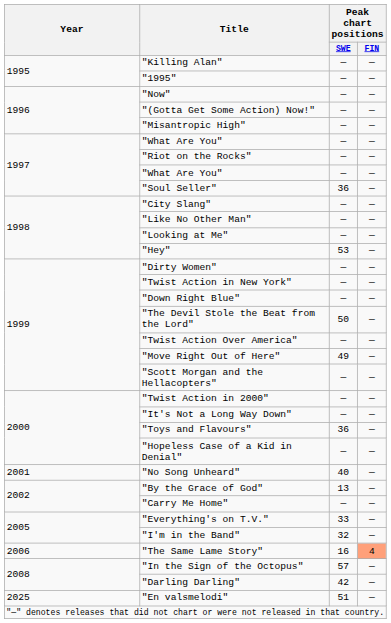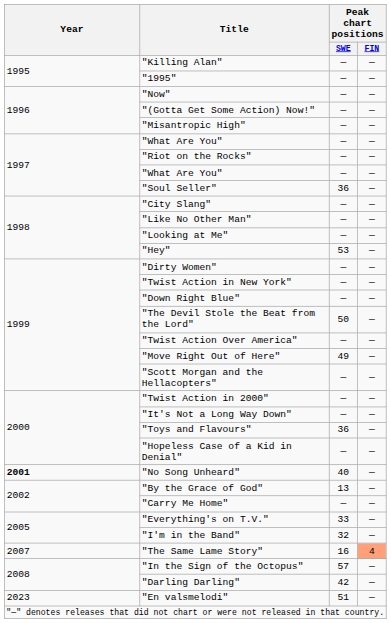 <table class="wikitable" border="1">
 <tr>
 <th rowspan="2">Year</th>
 <th rowspan="2" width="250">Title</th>
 <th colspan="2">Peak chart positions</th>
 </tr>
 <tr>
 <th style="width:3em;font-size:85%;"><a href='#'>SWE</a><br> </th>
 <th style="width:3em;font-size:85%;"><a href='#'>FIN</a><br> </th>
 </tr>
 <tr>
 <td rowspan="2">1995</td>
 <td>"Killing Alan"</td>
 <td align="center">—</td>
 <td align="center">—</td>
 </tr>
 <tr>
 <td>"1995"</td>
 <td align="center">—</td>
 <td align="center">—</td>
 </tr>
 <tr>
 <td rowspan="3">1996</td>
 <td>"Now"</td>
 <td align="center">—</td>
 <td align="center">—</td>
 </tr>
 <tr>
 <td>"(Gotta Get Some Action) Now!"</td>
 <td align="center">—</td>
 <td align="center">—</td>
 </tr>
 <tr>
 <td>"Misantropic High"</td>
 <td align="center">—</td>
 <td align="center">—</td>
 </tr>
 <tr>
 <td rowspan="4">1997</td>
 <td>"What Are You"</td>
 <td align="center">—</td>
 <td align="center">—</td>
 </tr>
 <tr>
 <td>"Riot on the Rocks"</td>
 <td align="center">—</td>
 <td align="center">—</td>
 </tr>
 <tr>
 <td>"What Are You"</td>
 <td align="center">—</td>
 <td align="center">—</td>
 </tr>
 <tr>
 <td>"Soul Seller"</td>
 <td align="center">36</td>
 <td align="center">—</td>
 </tr>
 <tr>
 <td rowspan="4">1998</td>
 <td>"City Slang"</td>
 <td align="center">—</td>
 <td align="center">—</td>
 </tr>
 <tr>
 <td>"Like No Other Man"</td>
 <td align="center">—</td>
 <td align="center">—</td>
 </tr>
 <tr>
 <td>"Looking at Me"</td>
 <td align="center">—</td>
 <td align="center">—</td>
 </tr>
 <tr>
 <td>"Hey"</td>
 <td align="center">53</td>
 <td align="center">—</td>
 </tr>
 <tr>
 <td rowspan="7">1999</td>
 <td>"Dirty Women"</td>
 <td align="center">—</td>
 <td align="center">—</td>
 </tr>
 <tr>
 <td>"Twist Action in New York"</td>
 <td align="center">—</td>
 <td align="center">—</td>
 </tr>
 <tr>
 <td>"Down Right Blue"</td>
 <td align="center">—</td>
 <td align="center">—</td>
 </tr>
 <tr>
 <td>"The Devil Stole the Beat from the Lord"</td>
 <td align="center">50</td>
 <td align="center">—</td>
 </tr>
 <tr>
 <td>"Twist Action Over America"</td>
 <td align="center">—</td>
 <td align="center">—</td>
 </tr>
 <tr>
 <td>"Move Right Out of Here"</td>
 <td align="center">49</td>
 <td align="center">—</td>
 </tr>
 <tr>
 <td>"Scott Morgan and the Hellacopters"</td>
 <td align="center">—</td>
 <td align="center">—</td>
 </tr>
 <tr>
 <td rowspan="4">2000</td>
 <td>"Twist Action in 2000"</td>
 <td align="center">—</td>
 <td align="center">—</td>
 </tr>
 <tr>
 <td>"It's Not a Long Way Down"</td>
 <td align="center">—</td>
 <td align="center">—</td>
 </tr>
 <tr>
 <td>"Toys and Flavours"</td>
 <td align="center">36</td>
 <td align="center">—</td>
 </tr>
 <tr>
 <td>"Hopeless Case of a Kid in Denial"</td>
 <td align="center">—</td>
 <td align="center">—</td>
 </tr>
 <tr>
-<td>2001</td>
+<td><strong>2001</strong></td>
 <td>"No Song Unheard"</td>
 <td align="center">40</td>
 <td align="center">—</td>
 </tr>
 <tr>
 <td rowspan="2">2002</td>
 <td>"By the Grace of God"</td>
 <td align="center">13</td>
 <td align="center">—</td>
 </tr>
 <tr>
 <td>"Carry Me Home"</td>
 <td align="center">—</td>
 <td align="center">—</td>
 </tr>
 <tr>
 <td rowspan="2">2005</td>
 <td>"Everything's on T.V."</td>
 <td align="center">33</td>
 <td align="center">—</td>
 </tr>
 <tr>
 <td>"I'm in the Band"</td>
 <td align="center">32</td>
 <td align="center">—</td>
 </tr>
 <tr>
-<td>2006</td>
+<td>2007</td>
 <td>"The Same Lame Story"</td>
 <td align="center">16</td>
 <td align="center" style="background: lightsalmon;">4</td>
 </tr>
 <tr>
 <td rowspan="2">2008</td>
 <td>"In the Sign of the Octopus"</td>
 <td align="center">57</td>
 <td align="center">—</td>
 </tr>
 <tr>
 <td>"Darling Darling"</td>
 <td align="center">42</td>
 <td align="center">—</td>
 </tr>
 <tr>
-<td>2025</td>
+<td>2023</td>
 <td>"En valsmelodi"<br></td>
 <td align="center">51<br></td>
 <td align="center">—</td>
 </tr>
 <tr>
 <td align="center" colspan="15" style="font-size: 85%">"—" denotes releases that did not chart or were not released in that country.</td>
 </tr>
 </table>
